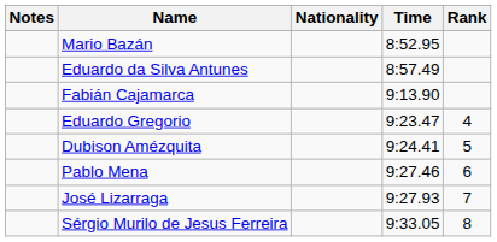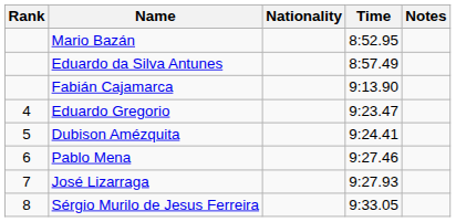 <table class="wikitable sortable" style="text-align:center">
 <tr>
-<th>Notes</th>
+<th>Rank</th>
 <th>Name</th>
 <th>Nationality</th>
 <th>Time</th>
-<th>Rank</th>
+<th>Notes</th>
 </tr>
 <tr>
-<td></td>
+<td align=center></td>
 <td align=left><a href='#'>Mario Bazán</a></td>
 <td align=left></td>
 <td>8:52.95</td>
-<td align=center></td>
+<td></td>
 </tr>
 <tr>
-<td></td>
+<td align=center></td>
 <td align=left><a href='#'>Eduardo da Silva Antunes</a></td>
 <td align=left></td>
 <td>8:57.49</td>
-<td align=center></td>
+<td></td>
 </tr>
 <tr>
-<td></td>
+<td align=center></td>
 <td align=left><a href='#'>Fabián Cajamarca</a></td>
 <td align=left></td>
 <td>9:13.90</td>
-<td align=center></td>
+<td></td>
 </tr>
 <tr>
-<td></td>
+<td align=center>4</td>
 <td align=left><a href='#'>Eduardo Gregorio</a></td>
 <td align=left></td>
 <td>9:23.47</td>
-<td align=center>4</td>
+<td></td>
 </tr>
 <tr>
-<td></td>
+<td align=center>5</td>
 <td align=left><a href='#'>Dubison Amézquita</a></td>
 <td align=left></td>
 <td>9:24.41</td>
-<td align=center>5</td>
+<td></td>
 </tr>
 <tr>
-<td></td>
+<td align=center>6</td>
 <td align=left><a href='#'>Pablo Mena</a></td>
 <td align=left></td>
 <td>9:27.46</td>
-<td align=center>6</td>
+<td></td>
 </tr>
 <tr>
-<td></td>
+<td align=center>7</td>
 <td align=left><a href='#'>José Lizarraga</a></td>
 <td align=left></td>
 <td>9:27.93</td>
-<td align=center>7</td>
+<td></td>
 </tr>
 <tr>
-<td></td>
+<td align=center>8</td>
 <td align=left><a href='#'>Sérgio Murilo de Jesus Ferreira</a></td>
 <td align=left></td>
 <td>9:33.05</td>
-<td align=center>8</td>
+<td></td>
 </tr>
 </table>
